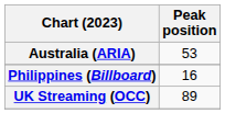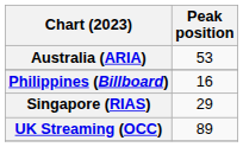 <table class="wikitable sortable plainrowheaders" style="text-align:center">
 <tr>
 <th scope="col">Chart (2023)</th>
 <th scope="col">Peak<br>position</th>
 </tr>
 <tr>
 <th scope="row">Australia (<a href='#'>ARIA</a>)</th>
 <td>53</td>
 </tr>
 <tr>
 </tr>
 <tr>
 </tr>
 <tr>
 <th scope="row"><a href='#'>Philippines</a> (<em><a href='#'>Billboard</a></em>)</th>
 <td>16</td>
 </tr>
 <tr>
+<th scope="row">Singapore (<a href='#'>RIAS</a>)</th>
+<td>29</td>
+</tr>
+<tr>
 <th scope="row"><a href='#'>UK Streaming</a> (<a href='#'>OCC</a>)</th>
 <td>89</td>
 </tr>
 <tr>
 </tr>
 <tr>
 </tr>
 </table>
